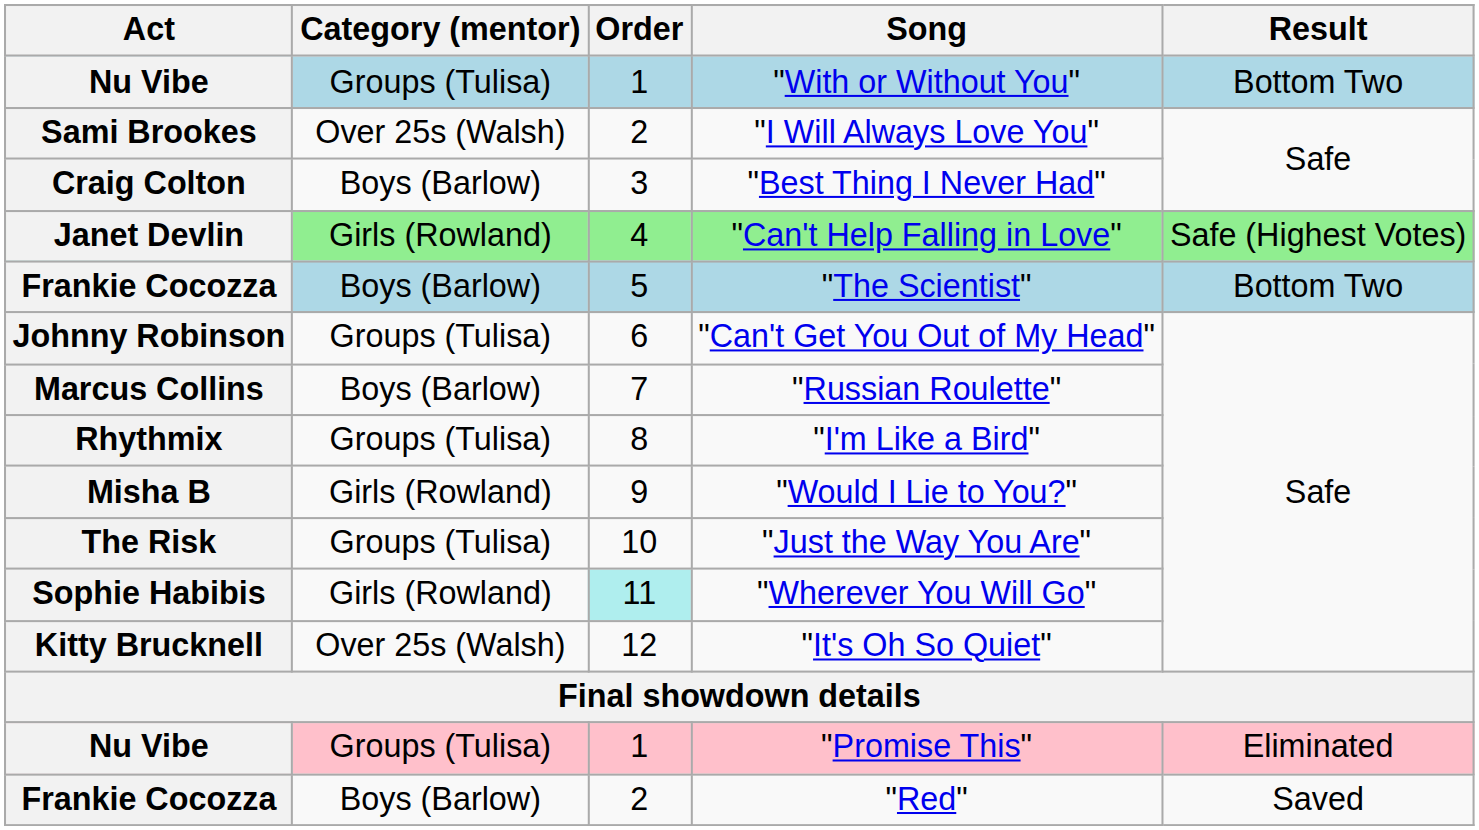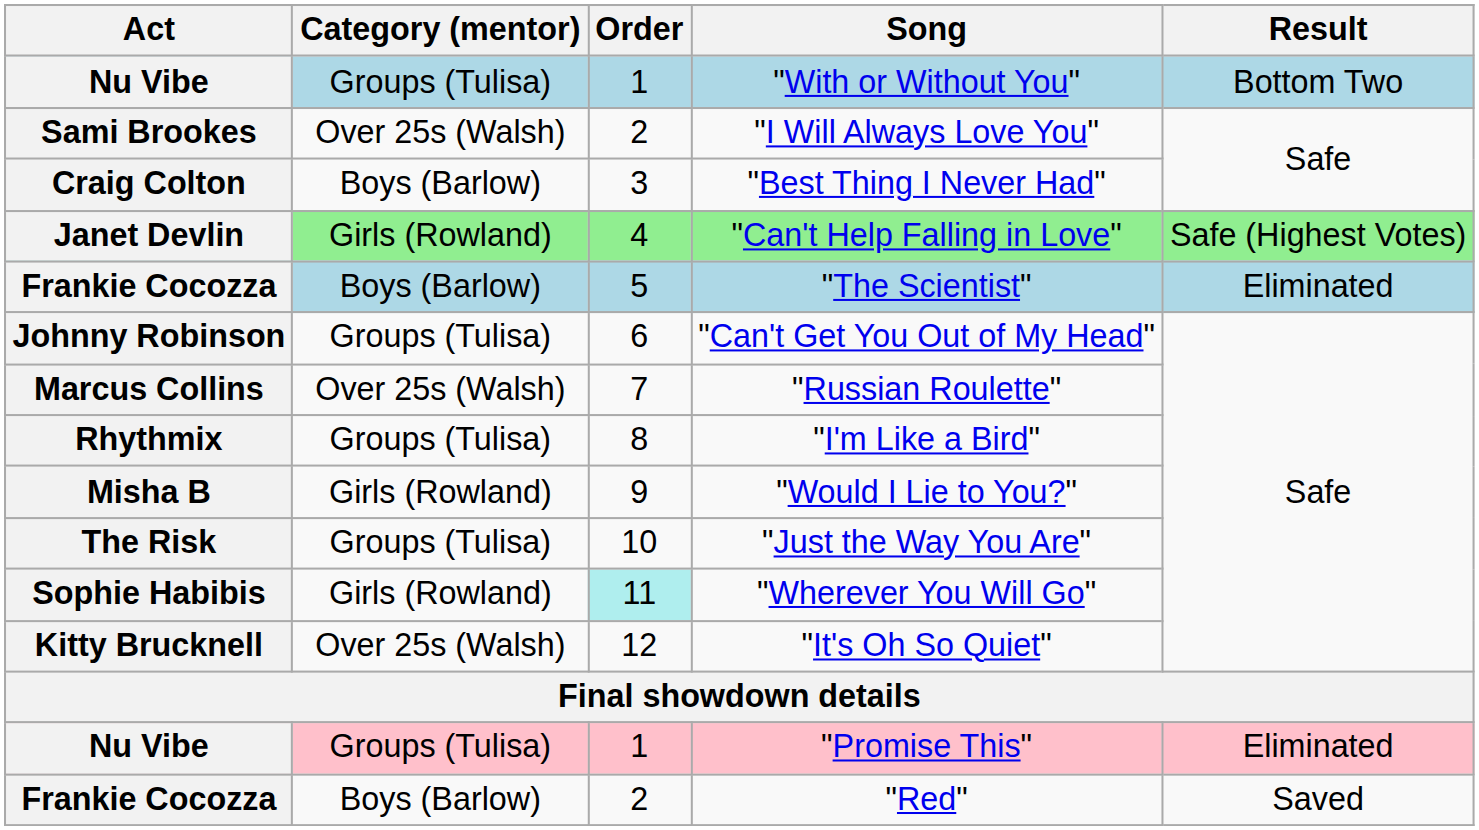 <table class="wikitable plainrowheaders" style="text-align:center;">
 <tr>
 <th scope="col">Act</th>
 <th scope="col">Category (mentor)</th>
 <th scope="col">Order</th>
 <th scope="col">Song</th>
 <th scope="col">Result</th>
 </tr>
 <tr style="background:lightblue;">
 <th scope="row">Nu Vibe</th>
 <td>Groups (Tulisa)</td>
 <td>1</td>
 <td>"<a href='#'>With or Without You</a>"</td>
 <td>Bottom Two</td>
 </tr>
 <tr>
 <th scope="row">Sami Brookes</th>
 <td>Over 25s (Walsh)</td>
 <td>2</td>
 <td>"<a href='#'>I Will Always Love You</a>"</td>
 <td rowspan=2>Safe</td>
 </tr>
 <tr>
 <th scope="row">Craig Colton</th>
 <td>Boys (Barlow)</td>
 <td>3</td>
 <td>"<a href='#'>Best Thing I Never Had</a>"</td>
 </tr>
 <tr style="background:lightgreen;">
 <th scope="row">Janet Devlin</th>
 <td>Girls (Rowland)</td>
 <td>4</td>
 <td>"<a href='#'>Can't Help Falling in Love</a>"</td>
 <td>Safe (Highest Votes)</td>
 </tr>
 <tr style="background:lightblue;">
 <th scope="row">Frankie Cocozza</th>
 <td>Boys (Barlow)</td>
 <td>5</td>
 <td>"<a href='#'>The Scientist</a>"</td>
-<td>Bottom Two</td>
+<td>Eliminated</td>
 </tr>
 <tr>
 <th scope="row">Johnny Robinson</th>
 <td>Groups (Tulisa)</td>
 <td>6</td>
 <td>"<a href='#'>Can't Get You Out of My Head</a>"</td>
 <td rowspan=7>Safe</td>
 </tr>
 <tr>
 <th scope="row">Marcus Collins</th>
-<td>Boys (Barlow)</td>
+<td>Over 25s (Walsh)</td>
 <td>7</td>
 <td>"<a href='#'>Russian Roulette</a>"</td>
 </tr>
 <tr>
 <th scope="row">Rhythmix</th>
 <td>Groups (Tulisa)</td>
 <td>8</td>
 <td>"<a href='#'>I'm Like a Bird</a>"</td>
 </tr>
 <tr>
 <th scope="row">Misha B</th>
 <td>Girls (Rowland)</td>
 <td>9</td>
 <td>"<a href='#'>Would I Lie to You?</a>"</td>
 </tr>
 <tr>
 <th scope="row">The Risk</th>
 <td>Groups (Tulisa)</td>
 <td>10</td>
 <td>"<a href='#'>Just the Way You Are</a>"</td>
 </tr>
 <tr>
 <th scope="row">Sophie Habibis</th>
 <td>Girls (Rowland)</td>
 <td style="background: paleturquoise;">11</td>
 <td>"<a href='#'>Wherever You Will Go</a>"</td>
 </tr>
 <tr>
 <th scope="row">Kitty Brucknell</th>
 <td>Over 25s (Walsh)</td>
 <td>12</td>
 <td>"<a href='#'>It's Oh So Quiet</a>"</td>
 </tr>
 <tr>
 <th colspan="5">Final showdown details</th>
 </tr>
 <tr style="background:pink;">
 <th scope="row">Nu Vibe</th>
 <td>Groups (Tulisa)</td>
 <td>1</td>
 <td>"<a href='#'>Promise This</a>"</td>
 <td>Eliminated</td>
 </tr>
 <tr>
 <th scope="row">Frankie Cocozza</th>
 <td>Boys (Barlow)</td>
 <td>2</td>
 <td>"<a href='#'>Red</a>"</td>
 <td>Saved</td>
 </tr>
 </table>
